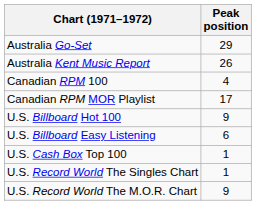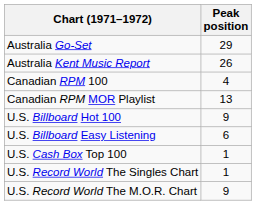 <table class="wikitable sortable" style="text-align:center;">
 <tr>
 <th>Chart (1971–1972)</th>
 <th>Peak<br>position</th>
 </tr>
 <tr>
 <td style="text-align:left;">Australia <em><a href='#'>Go-Set</a></em></td>
 <td>29</td>
 </tr>
 <tr>
 <td style="text-align:left;">Australia <em> <a href='#'>Kent Music Report</a></em></td>
 <td>26</td>
 </tr>
 <tr>
 <td style="text-align:left;">Canadian <em><a href='#'>RPM</a></em> 100</td>
 <td>4</td>
 </tr>
 <tr>
 <td align="left">Canadian <em>RPM</em> <a href='#'>MOR</a> Playlist</td>
-<td>17</td>
+<td>13</td>
 </tr>
 <tr>
 <td align="left">U.S. <em><a href='#'>Billboard</a></em> <a href='#'>Hot 100</a></td>
 <td>9</td>
 </tr>
 <tr>
 <td align="left">U.S. <em><a href='#'>Billboard</a></em> <a href='#'>Easy Listening</a></td>
 <td>6</td>
 </tr>
 <tr>
 <td align="left">U.S. <em><a href='#'>Cash Box</a></em> Top 100</td>
 <td>1</td>
 </tr>
 <tr>
 <td align="left">U.S. <em><a href='#'>Record World</a></em> The Singles Chart</td>
 <td>1</td>
 </tr>
 <tr>
 <td align="left">U.S. <em>Record World</em> The M.O.R. Chart</td>
 <td>9</td>
 </tr>
 </table>
